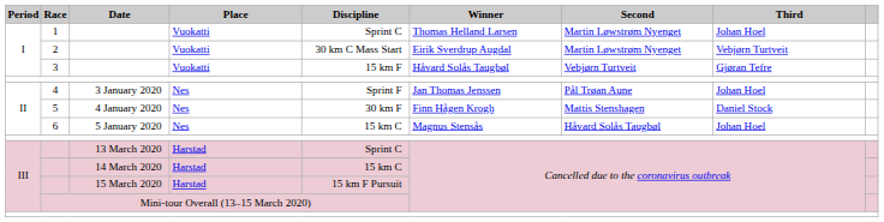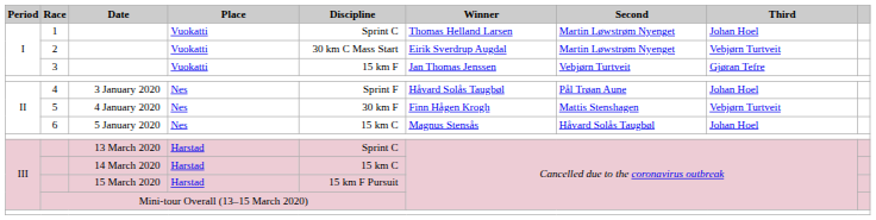 <table class="wikitable plainrowheaders" style="background:#fff; font-size:86%; line-height:16px; border:grey solid 1px; border-collapse:collapse;">
 <tr style="background:#ccc; text-align:center;">
 <th scope="col" style="background:#ccc; width=20 px;">Period</th>
 <th scope="col" style="background:#ccc; width=30 px;">Race</th>
 <th scope="col" style="background:#ccc; width:120px;">Date</th>
 <th scope="col" style="background:#ccc; width:160px;">Place</th>
 <th scope="col" style="background:#ccc; width:130px;">Discipline</th>
 <th scope="col" style="background:#ccc; width:185px;">Winner</th>
 <th scope="col" style="background:#ccc; width:185px;">Second</th>
 <th scope="col" style="background:#ccc; width:185px;">Third</th>
 <th scope="col" style="background:#ccc; width:10px;"></th>
 </tr>
 <tr>
 <td rowspan=3 align=center>I</td>
 <td align=center>1</td>
 <td align=right>  </td>
 <td> <a href='#'>Vuokatti</a></td>
 <td align=right>Sprint C  </td>
 <td> <a href='#'>Thomas Helland Larsen</a></td>
 <td> <a href='#'>Martin Løwstrøm Nyenget</a></td>
 <td> <a href='#'>Johan Hoel</a></td>
 <td></td>
 </tr>
 <tr>
 <td align=center>2</td>
 <td align=right>  </td>
 <td> <a href='#'>Vuokatti</a></td>
 <td align=right>30 km C Mass Start  </td>
 <td> <a href='#'>Eirik Sverdrup Augdal</a></td>
 <td> <a href='#'>Martin Løwstrøm Nyenget</a></td>
 <td> <a href='#'>Vebjørn Turtveit</a></td>
 <td></td>
 </tr>
 <tr>
 <td align=center>3</td>
 <td align=right>  </td>
 <td> <a href='#'>Vuokatti</a></td>
 <td align=right>15 km F  </td>
-<td> <a href='#'>Håvard Solås Taugbøl</a></td>
+<td> <a href='#'>Jan Thomas Jenssen</a></td>
 <td> <a href='#'>Vebjørn Turtveit</a></td>
 <td> <a href='#'>Gjøran Tefre</a></td>
 <td></td>
 </tr>
 <tr>
 <td colspan="9"></td>
 </tr>
 <tr>
 <td rowspan=3 align=center>II</td>
 <td align=center>4</td>
 <td align=right>3 January 2020  </td>
 <td> <a href='#'>Nes</a></td>
 <td align=right>Sprint F  </td>
-<td> <a href='#'>Jan Thomas Jenssen</a></td>
+<td> <a href='#'>Håvard Solås Taugbøl</a></td>
 <td> <a href='#'>Pål Trøan Aune</a></td>
 <td> <a href='#'>Johan Hoel</a></td>
 <td></td>
 </tr>
 <tr>
 <td align=center>5</td>
 <td align=right>4 January 2020  </td>
 <td> <a href='#'>Nes</a></td>
 <td align=right>30 km F  </td>
 <td> <a href='#'>Finn Hågen Krogh</a></td>
 <td> <a href='#'>Mattis Stenshagen</a></td>
-<td> <a href='#'>Daniel Stock</a></td>
+<td> <a href='#'>Vebjørn Turtveit</a></td>
 <td></td>
 </tr>
 <tr>
 <td align=center>6</td>
 <td align=right>5 January 2020  </td>
 <td> <a href='#'>Nes</a></td>
 <td align=right>15 km C  </td>
 <td> <a href='#'>Magnus Stensås</a></td>
 <td> <a href='#'>Håvard Solås Taugbøl</a></td>
 <td> <a href='#'>Johan Hoel</a></td>
 <td></td>
 </tr>
 <tr>
 <td colspan=9></td>
 </tr>
 <tr bgcolor="EDCCD5">
 <td rowspan=4 align=center>III</td>
 <td align=center></td>
 <td align=right>13 March 2020  </td>
 <td> <a href='#'>Harstad</a></td>
 <td align=right>Sprint C  </td>
 <td rowspan=4 colspan=3 align=center><em>Cancelled due to the <a href='#'>coronavirus outbreak</a></em></td>
 <td></td>
 </tr>
 <tr bgcolor="EDCCD5">
 <td align=center></td>
 <td align=right>14 March 2020  </td>
 <td> <a href='#'>Harstad</a></td>
 <td align=right>15 km C  </td>
 <td></td>
 </tr>
 <tr bgcolor="EDCCD5">
 <td align=center></td>
 <td align=right>15 March 2020  </td>
 <td> <a href='#'>Harstad</a></td>
 <td align=right>15 km F Pursuit  </td>
 <td></td>
 </tr>
 <tr bgcolor="EDCCD5">
 <td colspan=4 align=center>Mini-tour Overall (13–15 March 2020)</td>
 <td></td>
 </tr>
 <tr>
 <td colspan=9></td>
 </tr>
 </table>
